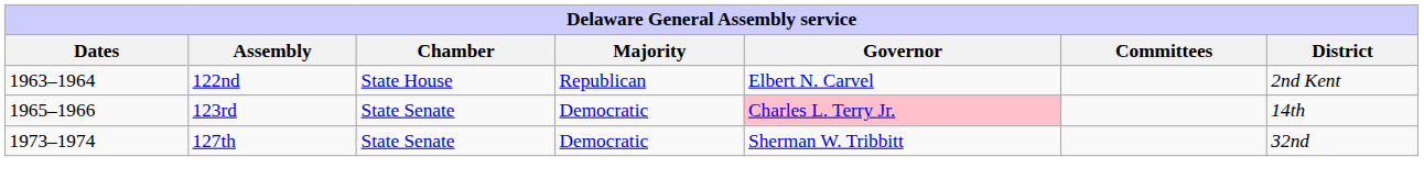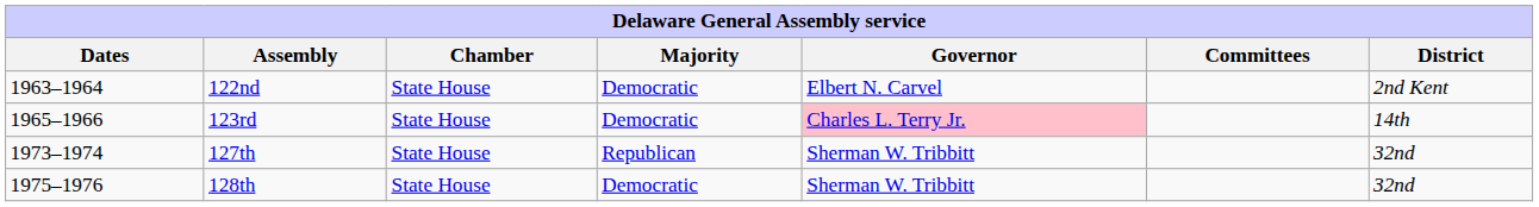 <table class=wikitable style="width: 94%" style="text-align: center;" align="center">
 <tr bgcolor=#cccccc>
 <th colspan=7 style="background: #ccccff;">Delaware General Assembly service</th>
 </tr>
 <tr>
 <th><strong>Dates</strong></th>
 <th><strong>Assembly</strong></th>
 <th><strong>Chamber</strong></th>
 <th><strong>Majority</strong></th>
 <th><strong>Governor</strong></th>
 <th><strong>Committees</strong></th>
 <th><strong>District</strong></th>
 </tr>
 <tr>
 <td>1963–1964</td>
 <td><a href='#'>122nd</a></td>
 <td><a href='#'>State House</a></td>
-<td><a href='#'>Republican</a></td>
+<td><a href='#'>Democratic</a></td>
 <td><a href='#'>Elbert N. Carvel</a></td>
 <td></td>
 <td><em>2nd Kent</em></td>
 </tr>
 <tr>
 <td>1965–1966</td>
 <td><a href='#'>123rd</a></td>
-<td><a href='#'>State Senate</a></td>
+<td><a href='#'>State House</a></td>
 <td><a href='#'>Democratic</a></td>
 <td style="background: pink;"><a href='#'>Charles L. Terry Jr.</a></td>
 <td></td>
 <td><em>14th</em></td>
 </tr>
 <tr>
 <td>1973–1974</td>
 <td><a href='#'>127th</a></td>
-<td><a href='#'>State Senate</a></td>
+<td><a href='#'>State House</a></td>
+<td><a href='#'>Republican</a></td>
+<td><a href='#'>Sherman W. Tribbitt</a></td>
+<td></td>
+<td><em>32nd</em></td>
+</tr>
+<tr>
+<td>1975–1976</td>
+<td><a href='#'>128th</a></td>
+<td><a href='#'>State House</a></td>
 <td><a href='#'>Democratic</a></td>
 <td><a href='#'>Sherman W. Tribbitt</a></td>
 <td></td>
 <td><em>32nd</em></td>
 </tr>
 </table>
